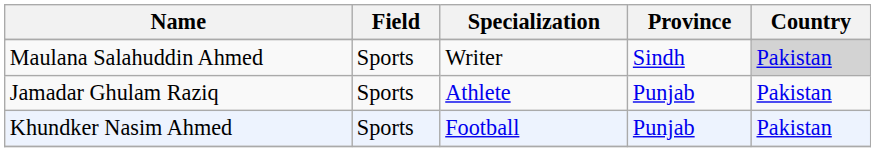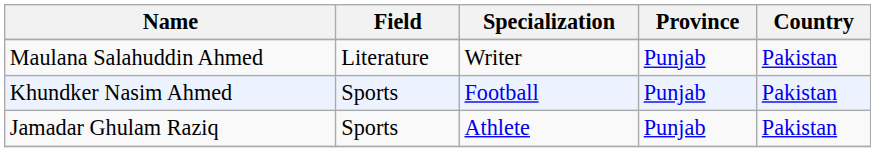 <table class="wikitable sortable" width="100%">
 <tr>
 <th>Name</th>
 <th>Field</th>
 <th>Specialization</th>
 <th>Province</th>
 <th>Country</th>
 </tr>
 <tr bgcolor=#edf3fe>
 </tr>
 <tr>
 <td>Maulana Salahuddin Ahmed</td>
-<td>Sports</td>
+<td>Literature</td>
 <td>Writer</td>
-<td><a href='#'>Sindh</a></td>
-<td style="background: lightgrey;"><a href='#'>Pakistan</a></td>
-</tr>
-<tr>
-<td>Jamadar Ghulam Raziq</td>
-<td>Sports</td>
-<td><a href='#'>Athlete</a></td>
 <td><a href='#'>Punjab</a></td>
 <td><a href='#'>Pakistan</a></td>
 </tr>
 <tr bgcolor=#edf3fe>
 <td>Khundker Nasim Ahmed</td>
 <td>Sports</td>
 <td><a href='#'>Football</a></td>
 <td><a href='#'>Punjab</a></td>
 <td><a href='#'>Pakistan</a></td>
 </tr>
+<tr>
+<td>Jamadar Ghulam Raziq</td>
+<td>Sports</td>
+<td><a href='#'>Athlete</a></td>
+<td><a href='#'>Punjab</a></td>
+<td><a href='#'>Pakistan</a></td>
+</tr>
 <tr bgcolor=#edf3fe>
 </tr>
 </table>
